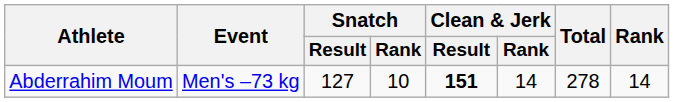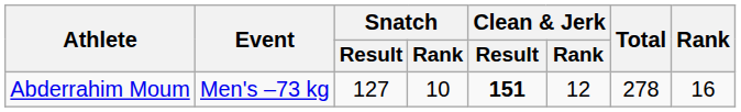 <table class="wikitable" style="font-size:90%">
 <tr>
 <th rowspan="2">Athlete</th>
 <th rowspan="2">Event</th>
 <th colspan="2">Snatch</th>
 <th colspan="2">Clean & Jerk</th>
 <th rowspan="2">Total</th>
 <th rowspan="2">Rank</th>
 </tr>
 <tr style="font-size:95%">
 <th>Result</th>
 <th>Rank</th>
 <th>Result</th>
 <th>Rank</th>
 </tr>
 <tr align=center>
 <td align=left><a href='#'>Abderrahim Moum</a></td>
 <td align=left><a href='#'>Men's –73 kg</a></td>
 <td>127</td>
 <td>10</td>
 <td><strong>151</strong></td>
-<td>14</td>
+<td>12</td>
 <td>278</td>
-<td>14</td>
+<td>16</td>
 </tr>
 </table>
